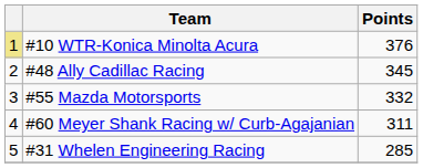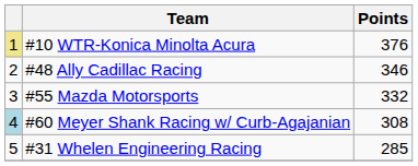 <table class="wikitable" style="font-size: 95%;">
 <tr>
 <th scope="col"></th>
 <th scope="col">Team</th>
 <th scope="col">Points</th>
 </tr>
 <tr>
 <td align=center style="background: khaki;">1</td>
 <td> #10 <a href='#'>WTR-Konica Minolta Acura</a></td>
 <td align=right>376</td>
 </tr>
 <tr>
 <td align=center>2</td>
 <td>#48 <a href='#'>Ally Cadillac Racing</a></td>
-<td align=right>345</td>
+<td align=right>346</td>
 </tr>
 <tr>
 <td align=center>3</td>
 <td> #55 <a href='#'>Mazda Motorsports</a></td>
 <td align=right>332</td>
 </tr>
 <tr>
-<td align=center>4</td>
+<td align=center style="background: lightblue;">4</td>
 <td> #60 <a href='#'>Meyer Shank Racing w/ Curb-Agajanian</a></td>
-<td align=right>311</td>
+<td align=right>308</td>
 </tr>
 <tr>
 <td align=center>5</td>
 <td> #31 <a href='#'>Whelen Engineering Racing</a></td>
 <td align=right>285</td>
 </tr>
 <tr>
 </tr>
 </table>
